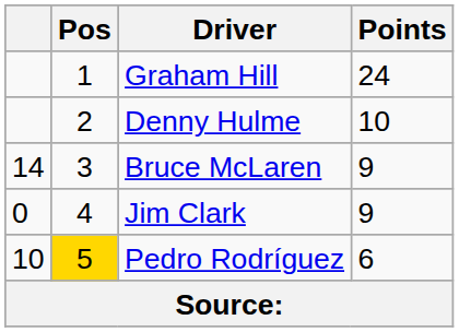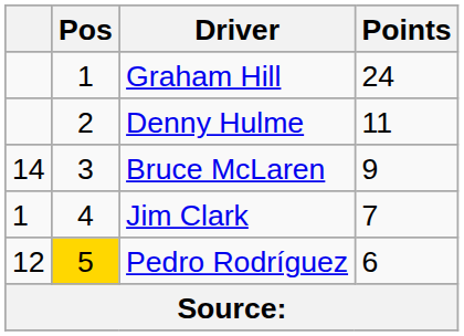 <table class="wikitable" style="font-size: 95%;">
 <tr>
 <th></th>
 <th>Pos</th>
 <th>Driver</th>
 <th>Points</th>
 </tr>
 <tr>
 <td align="left"></td>
 <td align="center">1</td>
 <td> <a href='#'>Graham Hill</a></td>
 <td align="left">24</td>
 </tr>
 <tr>
 <td align="left"></td>
 <td align="center">2</td>
 <td> <a href='#'>Denny Hulme</a></td>
-<td align="left">10</td>
+<td align="left">11</td>
 </tr>
 <tr>
 <td align="left"> 14</td>
 <td align="center">3</td>
 <td> <a href='#'>Bruce McLaren</a></td>
 <td align="left">9</td>
 </tr>
 <tr>
-<td align="left"> 0</td>
+<td align="left"> 1</td>
 <td align="center">4</td>
 <td> <a href='#'>Jim Clark</a></td>
-<td align="left">9</td>
+<td align="left">7</td>
 </tr>
 <tr>
-<td align="left"> 10</td>
+<td align="left"> 12</td>
 <td align="center" style="background: gold;">5</td>
 <td> <a href='#'>Pedro Rodríguez</a></td>
 <td align="left">6</td>
 </tr>
 <tr>
 <th colspan=4>Source:</th>
 </tr>
 </table>
